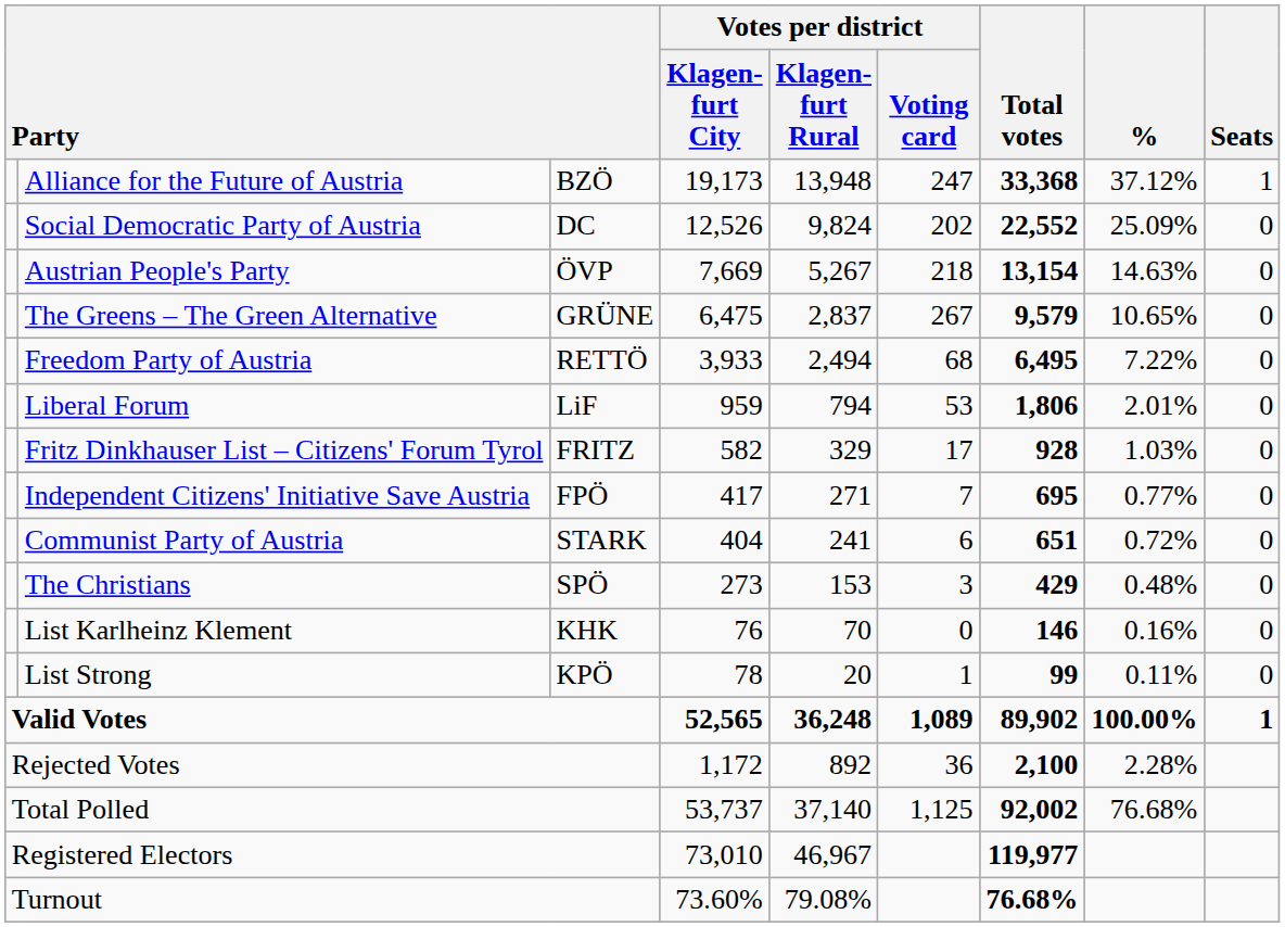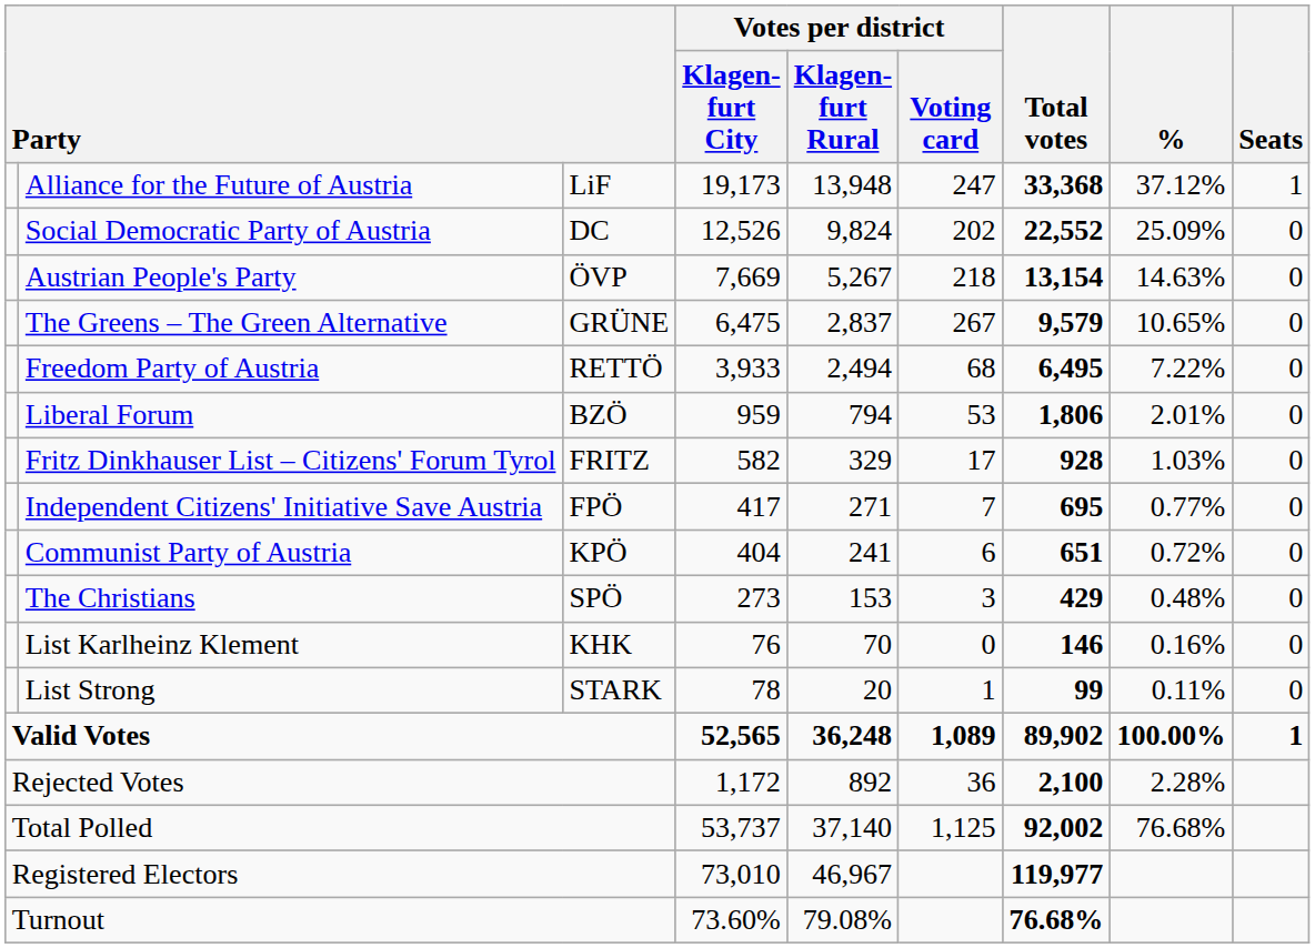 <table class="wikitable" border="1" style="text-align:right;">
 <tr>
 <th style="text-align:left;" valign=bottom rowspan=2 colspan=3>Party</th>
 <th colspan=3>Votes per district</th>
 <th align=center valign=bottom rowspan=2 width="50">Total<br>votes</th>
 <th align=center valign=bottom rowspan=2 width="50">%</th>
 <th align=center valign=bottom rowspan=2>Seats</th>
 </tr>
 <tr>
 <th align=center valign=bottom width="50"><a href='#'>Klagen-<br>furt<br>City</a></th>
 <th align=center valign=bottom width="50"><a href='#'>Klagen-<br>furt<br>Rural</a></th>
 <th align=center valign=bottom width="50"><a href='#'>Voting<br>card</a></th>
 </tr>
 <tr>
 <td></td>
 <td align=left><a href='#'>Alliance for the Future of Austria</a></td>
-<td align=left>BZÖ</td>
+<td align=left>LiF</td>
 <td>19,173</td>
 <td>13,948</td>
 <td>247</td>
 <td><strong>33,368</strong></td>
 <td>37.12%</td>
 <td>1</td>
 </tr>
 <tr>
 <td></td>
 <td align=left><a href='#'>Social Democratic Party of Austria</a></td>
 <td align=left>DC</td>
 <td>12,526</td>
 <td>9,824</td>
 <td>202</td>
 <td><strong>22,552</strong></td>
 <td>25.09%</td>
 <td>0</td>
 </tr>
 <tr>
 <td></td>
 <td align=left><a href='#'>Austrian People's Party</a></td>
 <td align=left>ÖVP</td>
 <td>7,669</td>
 <td>5,267</td>
 <td>218</td>
 <td><strong>13,154</strong></td>
 <td>14.63%</td>
 <td>0</td>
 </tr>
 <tr>
 <td></td>
 <td align=left style="white-space: nowrap;"><a href='#'>The Greens – The Green Alternative</a></td>
 <td align=left>GRÜNE</td>
 <td>6,475</td>
 <td>2,837</td>
 <td>267</td>
 <td><strong>9,579</strong></td>
 <td>10.65%</td>
 <td>0</td>
 </tr>
 <tr>
 <td></td>
 <td align=left><a href='#'>Freedom Party of Austria</a></td>
 <td align=left>RETTÖ</td>
 <td>3,933</td>
 <td>2,494</td>
 <td>68</td>
 <td><strong>6,495</strong></td>
 <td>7.22%</td>
 <td>0</td>
 </tr>
 <tr>
 <td></td>
 <td align=left><a href='#'>Liberal Forum</a></td>
-<td align=left>LiF</td>
+<td align=left>BZÖ</td>
 <td>959</td>
 <td>794</td>
 <td>53</td>
 <td><strong>1,806</strong></td>
 <td>2.01%</td>
 <td>0</td>
 </tr>
 <tr>
 <td></td>
 <td align=left><a href='#'>Fritz Dinkhauser List – Citizens' Forum Tyrol </a></td>
 <td align=left>FRITZ</td>
 <td>582</td>
 <td>329</td>
 <td>17</td>
 <td><strong>928</strong></td>
 <td>1.03%</td>
 <td>0</td>
 </tr>
 <tr>
 <td></td>
 <td align=left><a href='#'>Independent Citizens' Initiative Save Austria</a></td>
 <td align=left>FPÖ</td>
 <td>417</td>
 <td>271</td>
 <td>7</td>
 <td><strong>695</strong></td>
 <td>0.77%</td>
 <td>0</td>
 </tr>
 <tr>
 <td></td>
 <td align=left><a href='#'>Communist Party of Austria</a></td>
-<td align=left>STARK</td>
+<td align=left>KPÖ</td>
 <td>404</td>
 <td>241</td>
 <td>6</td>
 <td><strong>651</strong></td>
 <td>0.72%</td>
 <td>0</td>
 </tr>
 <tr>
 <td></td>
 <td align=left><a href='#'>The Christians</a></td>
 <td align=left>SPÖ</td>
 <td>273</td>
 <td>153</td>
 <td>3</td>
 <td><strong>429</strong></td>
 <td>0.48%</td>
 <td>0</td>
 </tr>
 <tr>
 <td></td>
 <td align=left>List Karlheinz Klement</td>
 <td align=left>KHK</td>
 <td>76</td>
 <td>70</td>
 <td>0</td>
 <td><strong>146</strong></td>
 <td>0.16%</td>
 <td>0</td>
 </tr>
 <tr>
 <td></td>
 <td align=left>List Strong</td>
-<td align=left>KPÖ</td>
+<td align=left>STARK</td>
 <td>78</td>
 <td>20</td>
 <td>1</td>
 <td><strong>99</strong></td>
 <td>0.11%</td>
 <td>0</td>
 </tr>
 <tr style="font-weight:bold">
 <td align=left colspan=3>Valid Votes</td>
 <td>52,565</td>
 <td>36,248</td>
 <td>1,089</td>
 <td>89,902</td>
 <td>100.00%</td>
 <td>1</td>
 </tr>
 <tr>
 <td align=left colspan=3>Rejected Votes</td>
 <td>1,172</td>
 <td>892</td>
 <td>36</td>
 <td><strong>2,100</strong></td>
 <td>2.28%</td>
 <td></td>
 </tr>
 <tr>
 <td align=left colspan=3>Total Polled</td>
 <td>53,737</td>
 <td>37,140</td>
 <td>1,125</td>
 <td><strong>92,002</strong></td>
 <td>76.68%</td>
 <td></td>
 </tr>
 <tr>
 <td align=left colspan=3>Registered Electors</td>
 <td>73,010</td>
 <td>46,967</td>
 <td></td>
 <td><strong>119,977</strong></td>
 <td></td>
 <td></td>
 </tr>
 <tr>
 <td align=left colspan=3>Turnout</td>
 <td>73.60%</td>
 <td>79.08%</td>
 <td></td>
 <td><strong>76.68%</strong></td>
 <td></td>
 <td></td>
 </tr>
 </table>
